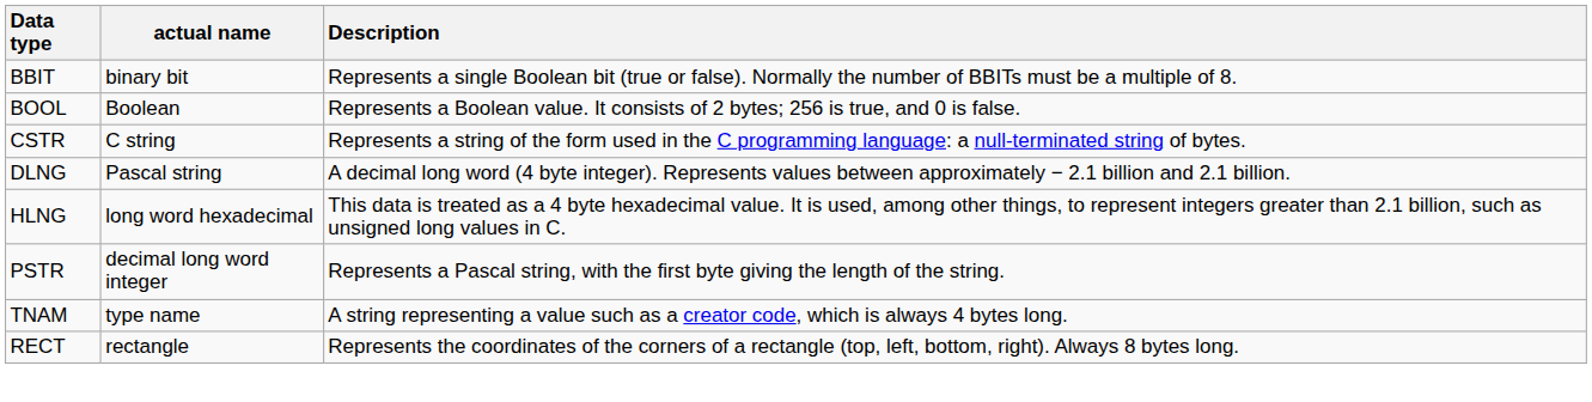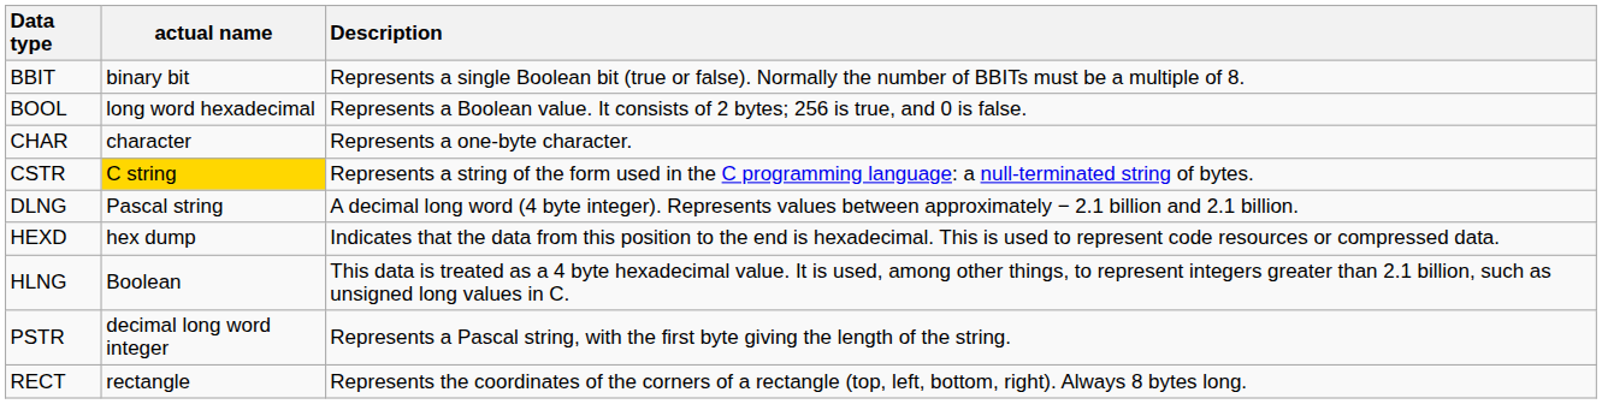 <table class="wikitable">
 <tr>
 <th style="text-align:left">Data type</th>
 <th>actual name</th>
 <th style="text-align:left">Description</th>
 </tr>
 <tr>
 <td>BBIT</td>
 <td>binary bit</td>
 <td>Represents a single Boolean bit (true or false). Normally the number of BBITs must be a multiple of 8.</td>
 </tr>
 <tr>
 <td>BOOL</td>
-<td>Boolean</td>
+<td>long word hexadecimal</td>
 <td>Represents a Boolean value. It consists of 2 bytes; 256 is true, and 0 is false.</td>
 </tr>
 <tr>
+<td>CHAR</td>
+<td>character</td>
+<td>Represents a one-byte character.</td>
+</tr>
+<tr>
 <td>CSTR</td>
-<td>C string</td>
+<td style="background: gold;">C string</td>
 <td>Represents a string of the form used in the <a href='#'>C programming language</a>: a <a href='#'>null-terminated string</a> of bytes.</td>
 </tr>
 <tr>
 <td>DLNG</td>
 <td>Pascal string</td>
 <td>A decimal long word (4 byte integer). Represents values between approximately − 2.1 billion and 2.1 billion.</td>
 </tr>
 <tr>
+<td>HEXD</td>
+<td>hex dump</td>
+<td>Indicates that the data from this position to the end is hexadecimal. This is used to represent code resources or compressed data.</td>
+</tr>
+<tr>
 <td>HLNG</td>
-<td>long word hexadecimal</td>
+<td>Boolean</td>
 <td>This data is treated as a 4 byte hexadecimal value. It is used, among other things, to represent integers greater than 2.1 billion, such as unsigned long values in C.</td>
 </tr>
 <tr>
 <td>PSTR</td>
 <td>decimal long word integer</td>
 <td>Represents a Pascal string, with the first byte giving the length of the string.</td>
 </tr>
 <tr>
-<td>TNAM</td>
-<td>type name</td>
-<td>A string representing a value such as a <a href='#'>creator code</a>, which is always 4 bytes long.</td>
-</tr>
-<tr>
 <td>RECT</td>
 <td>rectangle</td>
 <td>Represents the coordinates of the corners of a rectangle (top, left, bottom, right). Always 8 bytes long.</td>
 </tr>
 </table>
